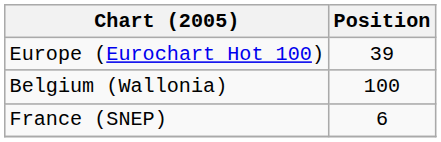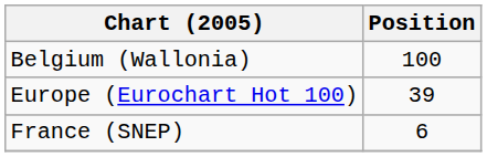 <table class="wikitable sortable plainrowheaders">
 <tr>
 <th>Chart (2005)</th>
 <th>Position</th>
 </tr>
 <tr>
+<td>Belgium (Wallonia)</td>
+<td align="center">100</td>
+</tr>
+<tr>
 <td>Europe (<a href='#'>Eurochart Hot 100</a>)</td>
 <td align="center">39</td>
-</tr>
-<tr>
-<td>Belgium (Wallonia)</td>
-<td align="center">100</td>
 </tr>
 <tr>
 <td>France (SNEP)</td>
 <td align="center">6</td>
 </tr>
 <tr>
 </tr>
 </table>
